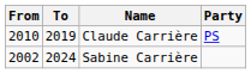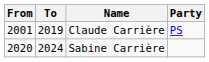 <table class="wikitable">
 <tr>
 <th>From</th>
 <th>To</th>
 <th>Name</th>
 <th>Party</th>
 </tr>
 <tr>
-<td>2010</td>
+<td>2001</td>
 <td>2019</td>
 <td>Claude Carrière</td>
 <td><a href='#'>PS</a></td>
 </tr>
 <tr>
-<td>2002</td>
+<td>2020</td>
 <td>2024</td>
 <td>Sabine Carrière</td>
 <td></td>
 </tr>
 </table>
